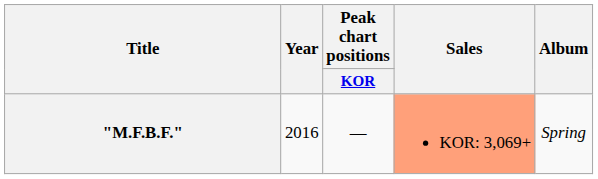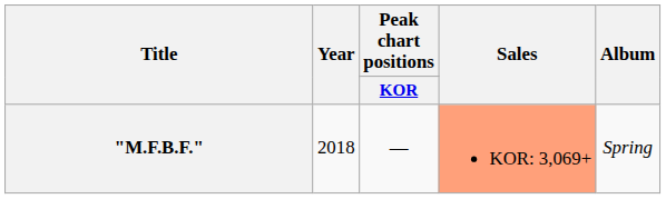 <table class="wikitable plainrowheaders" style="text-align:center;">
 <tr>
 <th rowspan="2" scope="col" style="width:16em;">Title</th>
 <th rowspan="2" scope="col">Year</th>
 <th colspan="1" scope="col">Peak chart positions</th>
 <th rowspan="2" scope="col">Sales<br></th>
 <th rowspan="2">Album</th>
 </tr>
 <tr>
 <th scope="col" style="width:3em;font-size:90%;"><a href='#'>KOR</a><br></th>
 </tr>
 <tr>
 <th scope="row">"M.F.B.F." </th>
-<td>2016</td>
+<td>2018</td>
 <td>—</td>
 <td style="background: lightsalmon;"><br><ul><li>KOR: 3,069+</li></ul></td>
 <td><em>Spring</em></td>
 </tr>
 </table>
